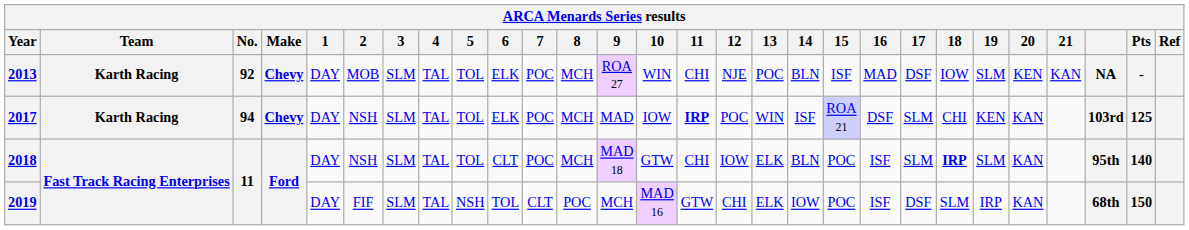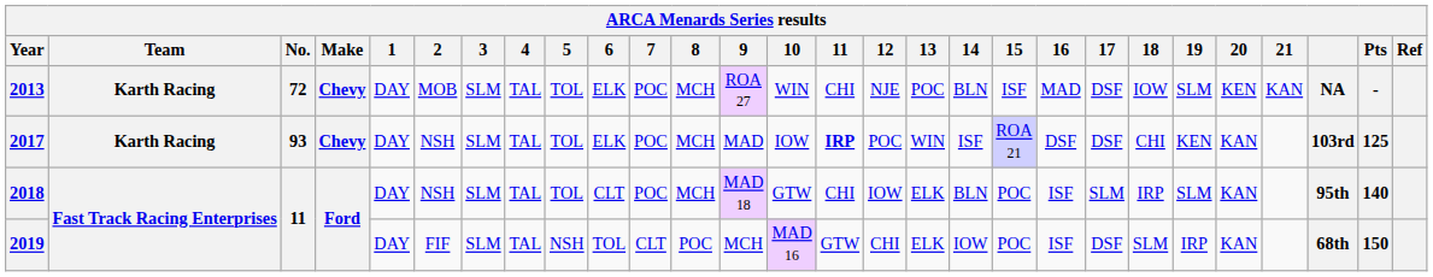 <table class="wikitable" style="text-align:center; font-size:75%">
 <tr>
 <th colspan=45><a href='#'>ARCA Menards Series</a> results</th>
 </tr>
 <tr>
 <th>Year</th>
 <th>Team</th>
 <th>No.</th>
 <th>Make</th>
 <th>1</th>
 <th>2</th>
 <th>3</th>
 <th>4</th>
 <th>5</th>
 <th>6</th>
 <th>7</th>
 <th>8</th>
 <th>9</th>
 <th>10</th>
 <th>11</th>
 <th>12</th>
 <th>13</th>
 <th>14</th>
 <th>15</th>
 <th>16</th>
 <th>17</th>
 <th>18</th>
 <th>19</th>
 <th>20</th>
 <th>21</th>
 <th></th>
 <th>Pts</th>
 <th>Ref</th>
 </tr>
 <tr>
 <th><a href='#'>2013</a></th>
 <th>Karth Racing</th>
-<th>92</th>
+<th>72</th>
 <th><a href='#'>Chevy</a></th>
 <td><a href='#'>DAY</a></td>
 <td><a href='#'>MOB</a></td>
 <td><a href='#'>SLM</a></td>
 <td><a href='#'>TAL</a></td>
 <td><a href='#'>TOL</a></td>
 <td><a href='#'>ELK</a></td>
 <td><a href='#'>POC</a></td>
 <td><a href='#'>MCH</a></td>
 <td style="background:#EFCFFF;"><a href='#'>ROA</a><br><small>27</small></td>
 <td><a href='#'>WIN</a></td>
 <td><a href='#'>CHI</a></td>
 <td><a href='#'>NJE</a></td>
 <td><a href='#'>POC</a></td>
 <td><a href='#'>BLN</a></td>
 <td><a href='#'>ISF</a></td>
 <td><a href='#'>MAD</a></td>
 <td><a href='#'>DSF</a></td>
 <td><a href='#'>IOW</a></td>
 <td><a href='#'>SLM</a></td>
 <td><a href='#'>KEN</a></td>
 <td><a href='#'>KAN</a></td>
 <th>NA</th>
 <th>-</th>
 <th></th>
 </tr>
 <tr>
 <th><a href='#'>2017</a></th>
 <th>Karth Racing</th>
-<th>94</th>
+<th>93</th>
 <th><a href='#'>Chevy</a></th>
 <td><a href='#'>DAY</a></td>
 <td><a href='#'>NSH</a></td>
 <td><a href='#'>SLM</a></td>
 <td><a href='#'>TAL</a></td>
 <td><a href='#'>TOL</a></td>
 <td><a href='#'>ELK</a></td>
 <td><a href='#'>POC</a></td>
 <td><a href='#'>MCH</a></td>
 <td><a href='#'>MAD</a></td>
 <td><a href='#'>IOW</a></td>
 <td><strong><a href='#'>IRP</a></strong></td>
 <td><a href='#'>POC</a></td>
 <td><a href='#'>WIN</a></td>
 <td><a href='#'>ISF</a></td>
 <td style="background:#CFCFFF;"><a href='#'>ROA</a><br><small>21</small></td>
 <td><a href='#'>DSF</a></td>
-<td><a href='#'>SLM</a></td>
+<td><a href='#'>DSF</a></td>
 <td><a href='#'>CHI</a></td>
 <td><a href='#'>KEN</a></td>
 <td><a href='#'>KAN</a></td>
 <td></td>
 <th>103rd</th>
 <th>125</th>
 <th></th>
 </tr>
 <tr>
 <th><a href='#'>2018</a></th>
 <th rowspan=2><a href='#'>Fast Track Racing Enterprises</a></th>
 <th rowspan=2>11</th>
 <th rowspan=2><a href='#'>Ford</a></th>
 <td><a href='#'>DAY</a></td>
 <td><a href='#'>NSH</a></td>
 <td><a href='#'>SLM</a></td>
 <td><a href='#'>TAL</a></td>
 <td><a href='#'>TOL</a></td>
 <td><a href='#'>CLT</a></td>
 <td><a href='#'>POC</a></td>
 <td><a href='#'>MCH</a></td>
 <td style="background:#EFCFFF;"><a href='#'>MAD</a><br><small>18</small></td>
 <td><a href='#'>GTW</a></td>
 <td><a href='#'>CHI</a></td>
 <td><a href='#'>IOW</a></td>
 <td><a href='#'>ELK</a></td>
 <td><a href='#'>BLN</a></td>
 <td><a href='#'>POC</a></td>
 <td><a href='#'>ISF</a></td>
 <td><a href='#'>SLM</a></td>
-<td><strong><a href='#'>IRP</a></strong></td>
+<td><a href='#'>IRP</a></td>
 <td><a href='#'>SLM</a></td>
 <td><a href='#'>KAN</a></td>
 <td></td>
 <th>95th</th>
 <th>140</th>
 <th></th>
 </tr>
 <tr>
 <th><a href='#'>2019</a></th>
 <td><a href='#'>DAY</a></td>
 <td><a href='#'>FIF</a></td>
 <td><a href='#'>SLM</a></td>
 <td><a href='#'>TAL</a></td>
 <td><a href='#'>NSH</a></td>
 <td><a href='#'>TOL</a></td>
 <td><a href='#'>CLT</a></td>
 <td><a href='#'>POC</a></td>
 <td><a href='#'>MCH</a></td>
 <td style="background:#EFCFFF;"><a href='#'>MAD</a><br><small>16</small></td>
 <td><a href='#'>GTW</a></td>
 <td><a href='#'>CHI</a></td>
 <td><a href='#'>ELK</a></td>
 <td><a href='#'>IOW</a></td>
 <td><a href='#'>POC</a></td>
 <td><a href='#'>ISF</a></td>
 <td><a href='#'>DSF</a></td>
 <td><a href='#'>SLM</a></td>
 <td><a href='#'>IRP</a></td>
 <td><a href='#'>KAN</a></td>
 <td></td>
 <th>68th</th>
 <th>150</th>
 <th></th>
 </tr>
 </table>
